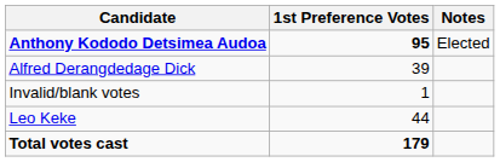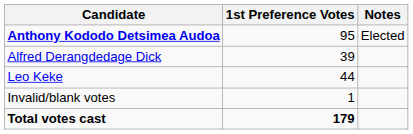 <table class=wikitable style=text-align:left>
 <tr>
 <th>Candidate</th>
 <th>1st Preference Votes</th>
 <th>Notes</th>
 </tr>
 <tr>
 <td><strong><a href='#'>Anthony Kododo Detsimea Audoa</a></strong></td>
-<td align=right><strong>95</strong></td>
+<td align=right>95</td>
 <td>Elected</td>
 </tr>
 <tr>
 <td><a href='#'>Alfred Derangdedage Dick</a></td>
 <td align=right>39</td>
 <td></td>
 </tr>
 <tr>
-<td>Invalid/blank votes</td>
-<td align=right>1</td>
+<td><a href='#'>Leo Keke</a></td>
+<td align=right>44</td>
 <td></td>
 </tr>
 <tr>
-<td><a href='#'>Leo Keke</a></td>
-<td align=right>44</td>
+<td>Invalid/blank votes</td>
+<td align=right>1</td>
 <td></td>
 </tr>
 <tr>
 <td><strong>Total votes cast</strong></td>
 <td align=right><strong>179</strong></td>
 <td></td>
 </tr>
 </table>
